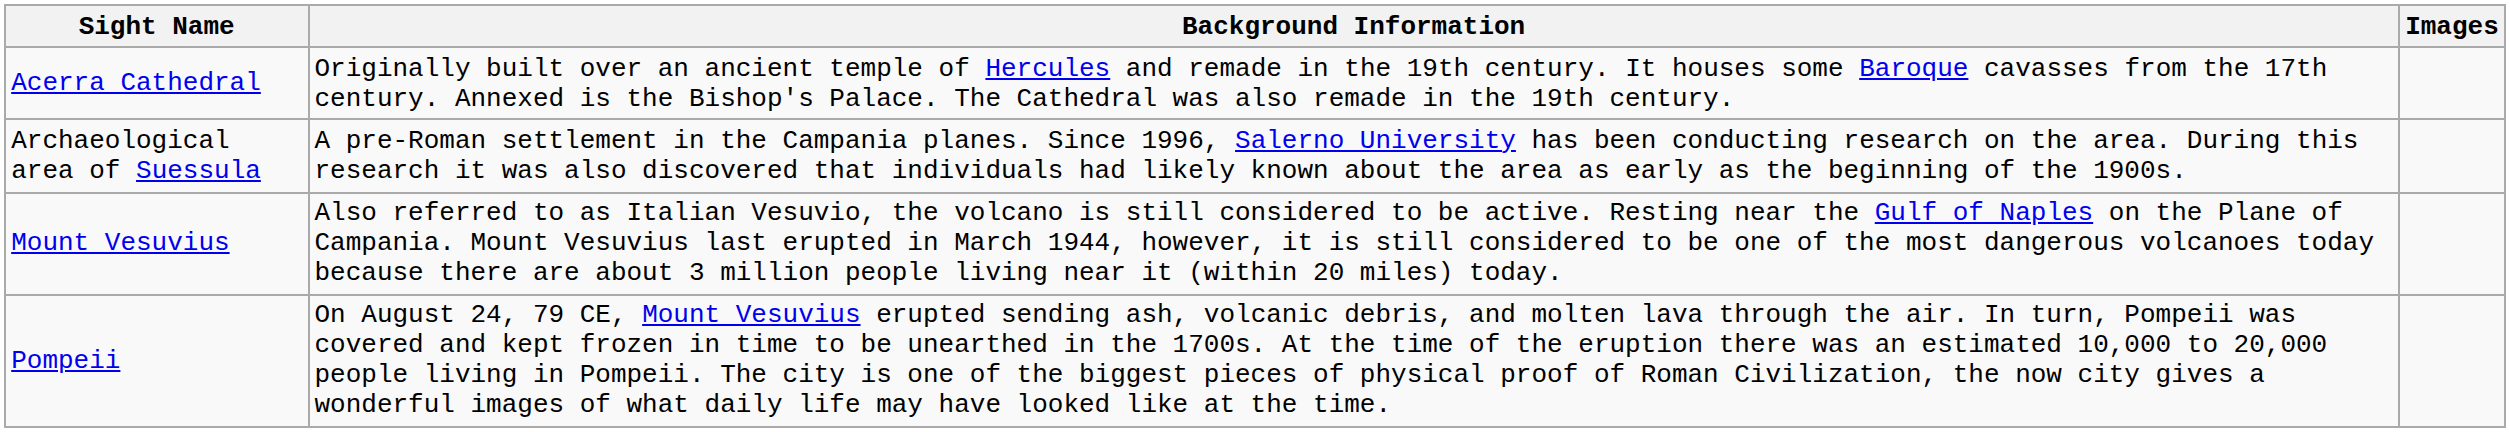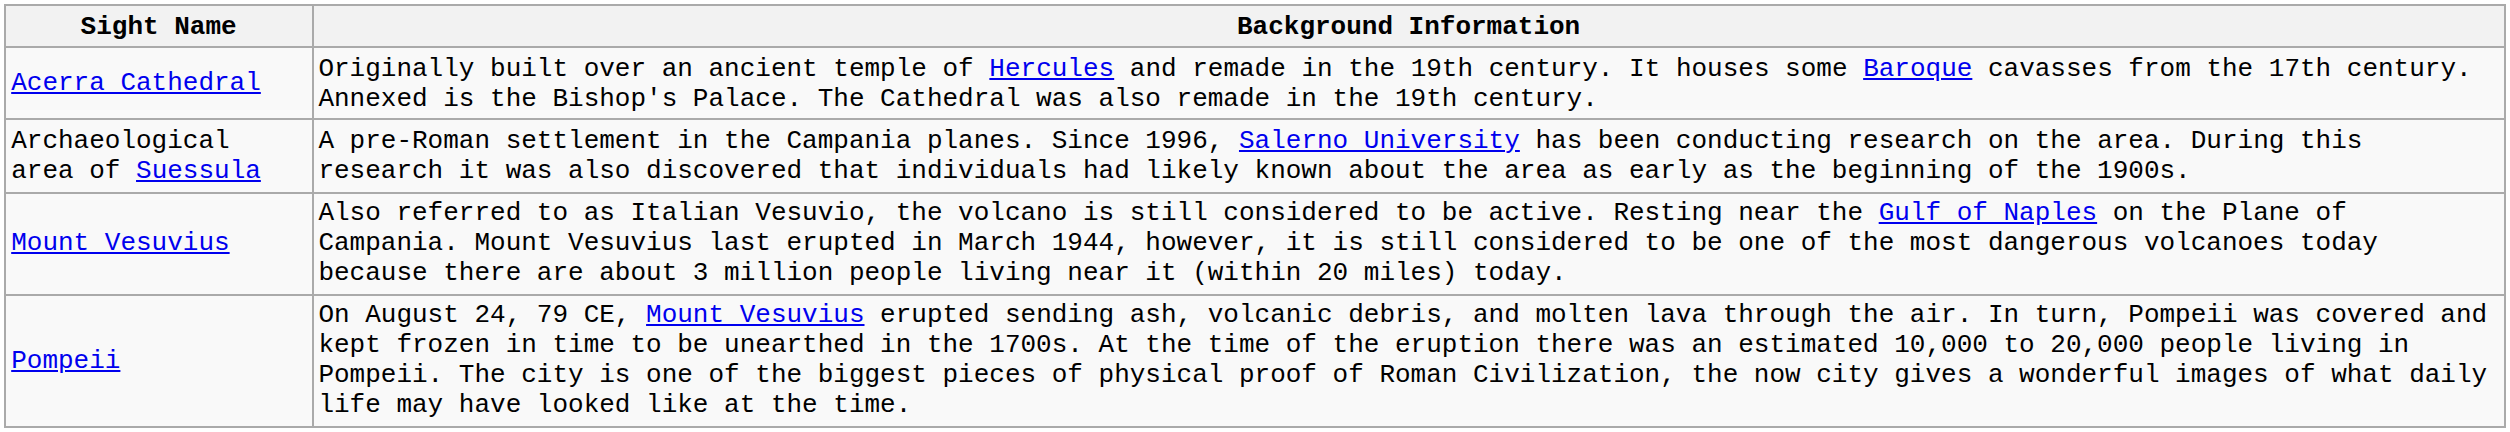 <table class="wikitable">
 <tr>
 <th>Sight Name</th>
 <th>Background Information</th>
-<th>Images</th>
 </tr>
 <tr>
 <td><a href='#'>Acerra Cathedral</a></td>
 <td>Originally built over an ancient temple of <a href='#'>Hercules</a> and remade in the 19th century. It houses some <a href='#'>Baroque</a> cavasses from the 17th century. Annexed is the Bishop's Palace. The Cathedral was also remade in the 19th century.</td>
-<td></td>
 </tr>
 <tr>
 <td>Archaeological area of <a href='#'>Suessula</a></td>
 <td>A pre-Roman settlement in the Campania planes. Since 1996, <a href='#'>Salerno University</a> has been conducting research on the area. During this research it was also discovered that individuals had likely known about the area as early as the beginning of the 1900s.</td>
-<td></td>
 </tr>
 <tr>
 <td><a href='#'>Mount Vesuvius</a></td>
 <td>Also referred to as Italian Vesuvio, the volcano is still considered to be active. Resting near the <a href='#'>Gulf of Naples</a> on the Plane of Campania. Mount Vesuvius last erupted in March 1944, however, it is still considered to be one of the most dangerous volcanoes today because there are about 3 million people living near it (within 20 miles) today.</td>
-<td></td>
 </tr>
 <tr>
 <td><a href='#'>Pompeii</a></td>
 <td>On August 24, 79 CE, <a href='#'>Mount Vesuvius</a> erupted sending ash, volcanic debris, and molten lava through the air. In turn, Pompeii was covered and kept frozen in time to be unearthed in the 1700s. At the time of the eruption there was an estimated 10,000 to 20,000 people living in Pompeii. The city is one of the biggest pieces of physical proof of Roman Civilization, the now city gives a wonderful images of what daily life may have looked like at the time.</td>
-<td></td>
 </tr>
 </table>
